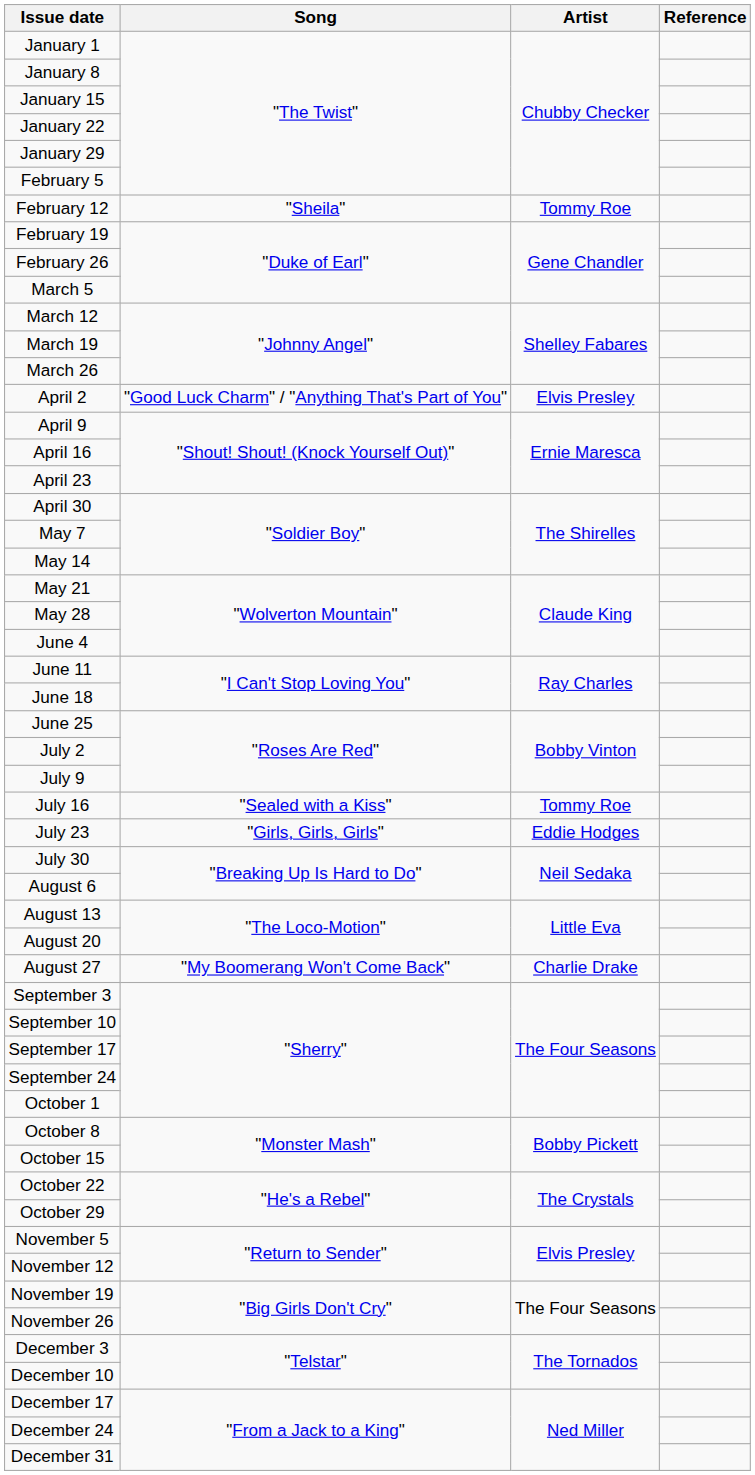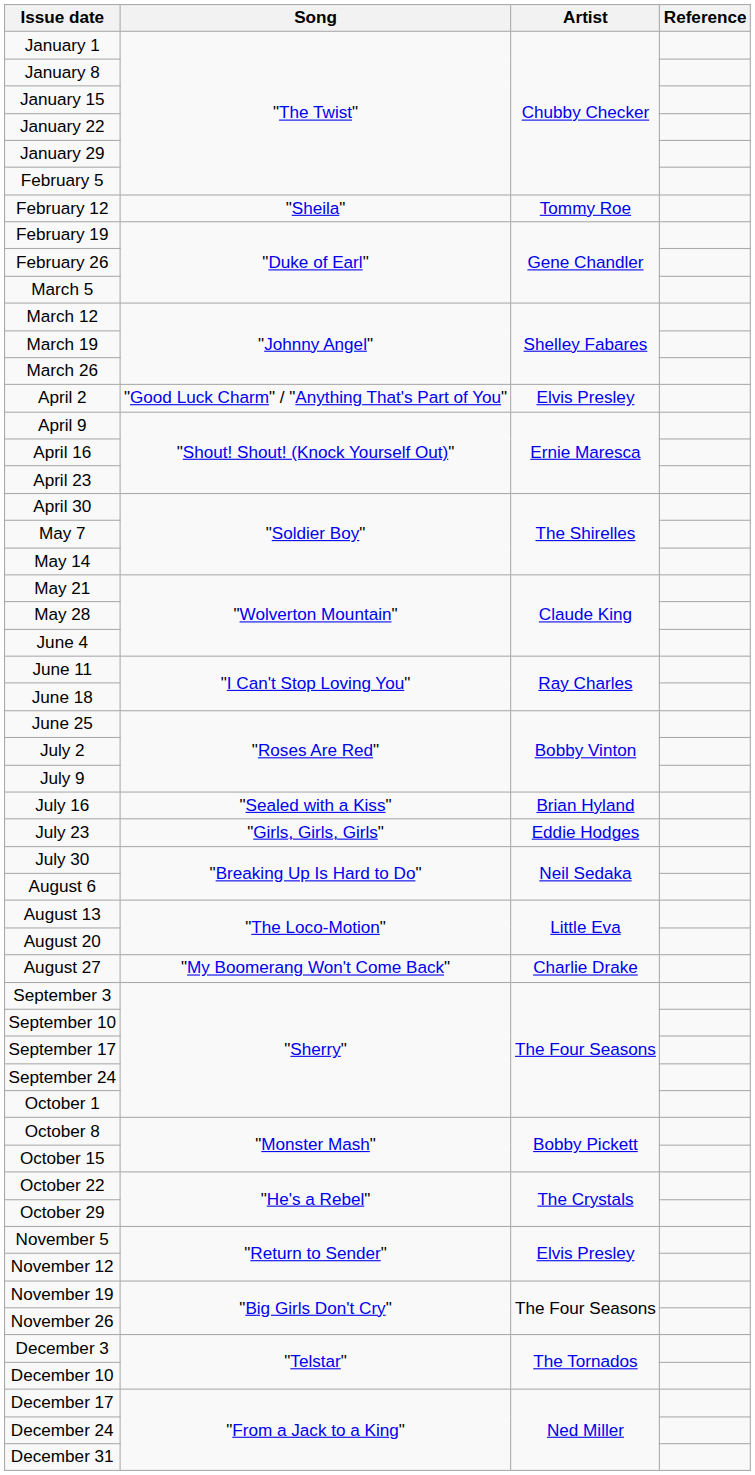 <table class="wikitable" style="text-align: center;">
 <tr>
 <th>Issue date</th>
 <th>Song</th>
 <th>Artist</th>
 <th>Reference</th>
 </tr>
 <tr>
 <td>January 1</td>
 <td rowspan="6">"<a href='#'>The Twist</a>"</td>
 <td rowspan="6"><a href='#'>Chubby Checker</a></td>
 <td></td>
 </tr>
 <tr>
 <td>January 8</td>
 <td></td>
 </tr>
 <tr>
 <td>January 15</td>
 <td></td>
 </tr>
 <tr>
 <td>January 22</td>
 <td></td>
 </tr>
 <tr>
 <td>January 29</td>
 <td></td>
 </tr>
 <tr>
 <td>February 5</td>
 <td></td>
 </tr>
 <tr>
 <td>February 12</td>
 <td>"<a href='#'>Sheila</a>"</td>
 <td><a href='#'>Tommy Roe</a></td>
 <td></td>
 </tr>
 <tr>
 <td>February 19</td>
 <td rowspan="3">"<a href='#'>Duke of Earl</a>"</td>
 <td rowspan="3"><a href='#'>Gene Chandler</a></td>
 <td></td>
 </tr>
 <tr>
 <td>February 26</td>
 <td></td>
 </tr>
 <tr>
 <td>March 5</td>
 <td></td>
 </tr>
 <tr>
 <td>March 12</td>
 <td rowspan="3">"<a href='#'>Johnny Angel</a>"</td>
 <td rowspan="3"><a href='#'>Shelley Fabares</a></td>
 <td></td>
 </tr>
 <tr>
 <td>March 19</td>
 <td></td>
 </tr>
 <tr>
 <td>March 26</td>
 <td></td>
 </tr>
 <tr>
 <td>April 2</td>
 <td>"<a href='#'>Good Luck Charm</a>" / "<a href='#'>Anything That's Part of You</a>"</td>
 <td><a href='#'>Elvis Presley</a></td>
 <td></td>
 </tr>
 <tr>
 <td>April 9</td>
 <td rowspan="3">"<a href='#'>Shout! Shout! (Knock Yourself Out)</a>"</td>
 <td rowspan="3"><a href='#'>Ernie Maresca</a></td>
 <td></td>
 </tr>
 <tr>
 <td>April 16</td>
 <td></td>
 </tr>
 <tr>
 <td>April 23</td>
 <td></td>
 </tr>
 <tr>
 <td>April 30</td>
 <td rowspan="3">"<a href='#'>Soldier Boy</a>"</td>
 <td rowspan="3"><a href='#'>The Shirelles</a></td>
 <td></td>
 </tr>
 <tr>
 <td>May 7</td>
 <td></td>
 </tr>
 <tr>
 <td>May 14</td>
 <td></td>
 </tr>
 <tr>
 <td>May 21</td>
 <td rowspan="3">"<a href='#'>Wolverton Mountain</a>"</td>
 <td rowspan="3"><a href='#'>Claude King</a></td>
 <td></td>
 </tr>
 <tr>
 <td>May 28</td>
 <td></td>
 </tr>
 <tr>
 <td>June 4</td>
 <td></td>
 </tr>
 <tr>
 <td>June 11</td>
 <td rowspan="2">"<a href='#'>I Can't Stop Loving You</a>"</td>
 <td rowspan="2"><a href='#'>Ray Charles</a></td>
 <td></td>
 </tr>
 <tr>
 <td>June 18</td>
 <td></td>
 </tr>
 <tr>
 <td>June 25</td>
 <td rowspan="3">"<a href='#'>Roses Are Red</a>"</td>
 <td rowspan="3"><a href='#'>Bobby Vinton</a></td>
 <td></td>
 </tr>
 <tr>
 <td>July 2</td>
 <td></td>
 </tr>
 <tr>
 <td>July 9</td>
 <td></td>
 </tr>
 <tr>
 <td>July 16</td>
 <td>"<a href='#'>Sealed with a Kiss</a>"</td>
-<td><a href='#'>Tommy Roe</a></td>
+<td><a href='#'>Brian Hyland</a></td>
 <td></td>
 </tr>
 <tr>
 <td>July 23</td>
 <td>"<a href='#'>Girls, Girls, Girls</a>"</td>
 <td><a href='#'>Eddie Hodges</a></td>
 <td></td>
 </tr>
 <tr>
 <td>July 30</td>
 <td rowspan="2">"<a href='#'>Breaking Up Is Hard to Do</a>"</td>
 <td rowspan="2"><a href='#'>Neil Sedaka</a></td>
 <td></td>
 </tr>
 <tr>
 <td>August 6</td>
 <td></td>
 </tr>
 <tr>
 <td>August 13</td>
 <td rowspan="2">"<a href='#'>The Loco-Motion</a>"</td>
 <td rowspan="2"><a href='#'>Little Eva</a></td>
 <td></td>
 </tr>
 <tr>
 <td>August 20</td>
 <td></td>
 </tr>
 <tr>
 <td>August 27</td>
 <td>"<a href='#'>My Boomerang Won't Come Back</a>"</td>
 <td><a href='#'>Charlie Drake</a></td>
 <td></td>
 </tr>
 <tr>
 <td>September 3</td>
 <td rowspan="5">"<a href='#'>Sherry</a>"</td>
 <td rowspan="5"><a href='#'>The Four Seasons</a></td>
 <td></td>
 </tr>
 <tr>
 <td>September 10</td>
 <td></td>
 </tr>
 <tr>
 <td>September 17</td>
 <td></td>
 </tr>
 <tr>
 <td>September 24</td>
 <td></td>
 </tr>
 <tr>
 <td>October 1</td>
 <td></td>
 </tr>
 <tr>
 <td>October 8</td>
 <td rowspan="2">"<a href='#'>Monster Mash</a>"</td>
 <td rowspan="2"><a href='#'>Bobby Pickett</a></td>
 <td></td>
 </tr>
 <tr>
 <td>October 15</td>
 <td></td>
 </tr>
 <tr>
 <td>October 22</td>
 <td rowspan="2">"<a href='#'>He's a Rebel</a>"</td>
 <td rowspan="2"><a href='#'>The Crystals</a></td>
 <td></td>
 </tr>
 <tr>
 <td>October 29</td>
 <td></td>
 </tr>
 <tr>
 <td>November 5</td>
 <td rowspan="2">"<a href='#'>Return to Sender</a>"</td>
 <td rowspan="2"><a href='#'>Elvis Presley</a></td>
 <td></td>
 </tr>
 <tr>
 <td>November 12</td>
 <td></td>
 </tr>
 <tr>
 <td>November 19</td>
 <td rowspan="2">"<a href='#'>Big Girls Don't Cry</a>"</td>
 <td rowspan="2">The Four Seasons</td>
 <td></td>
 </tr>
 <tr>
 <td>November 26</td>
 <td></td>
 </tr>
 <tr>
 <td>December 3</td>
 <td rowspan="2">"<a href='#'>Telstar</a>"</td>
 <td rowspan="2"><a href='#'>The Tornados</a></td>
 <td></td>
 </tr>
 <tr>
 <td>December 10</td>
 <td></td>
 </tr>
 <tr>
 <td>December 17</td>
 <td rowspan="3">"<a href='#'>From a Jack to a King</a>"</td>
 <td rowspan="3"><a href='#'>Ned Miller</a></td>
 <td></td>
 </tr>
 <tr>
 <td>December 24</td>
 <td></td>
 </tr>
 <tr>
 <td>December 31</td>
 <td></td>
 </tr>
 </table>
